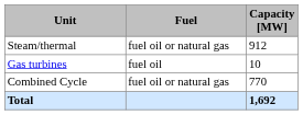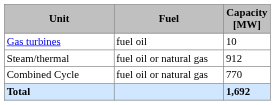 <table cellpadding=3 cellspacing=0 width=45% width=45% border=1 style="border-collapse:collapse"|>
 <tr align=center>
 <th bgcolor=silver width=40%>Unit</th>
 <th bgcolor=silver width=40%>Fuel</th>
 <th bgcolor=silver width=10%>Capacity [MW]</th>
 </tr>
 <tr align=left>
+<td><a href='#'>Gas turbines</a></td>
+<td>fuel oil</td>
+<td>10</td>
+</tr>
+<tr align=left>
 <td>Steam/thermal</td>
 <td>fuel oil or natural gas</td>
 <td>912</td>
-</tr>
-<tr align=left>
-<td><a href='#'>Gas turbines</a></td>
-<td>fuel oil</td>
-<td>10</td>
 </tr>
 <tr align=left>
 <td>Combined Cycle</td>
 <td>fuel oil or natural gas</td>
 <td>770</td>
 </tr>
 <tr align=left bgcolor=D0E7FF>
 <td><strong>Total</strong></td>
 <td></td>
 <td><strong>1,692</strong></td>
 </tr>
 </table>
